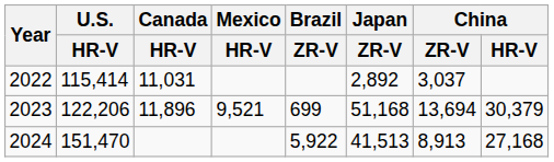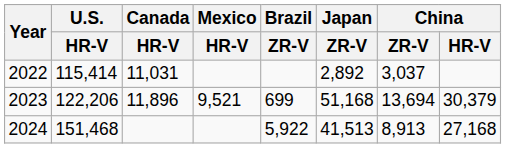 <table class="wikitable">
 <tr>
 <th rowspan="2">Year</th>
 <th>U.S.</th>
 <th>Canada</th>
 <th>Mexico</th>
 <th>Brazil</th>
 <th>Japan</th>
 <th colspan="2">China</th>
 </tr>
 <tr>
 <th>HR-V</th>
 <th>HR-V</th>
 <th>HR-V</th>
 <th>ZR-V</th>
 <th>ZR-V</th>
 <th>ZR-V</th>
 <th>HR-V</th>
 </tr>
 <tr>
 <td>2022</td>
 <td>115,414</td>
 <td>11,031</td>
 <td></td>
 <td></td>
 <td>2,892</td>
 <td>3,037</td>
 <td></td>
 </tr>
 <tr>
 <td>2023</td>
 <td>122,206</td>
 <td>11,896</td>
 <td>9,521</td>
 <td>699</td>
 <td>51,168</td>
 <td>13,694</td>
 <td>30,379</td>
 </tr>
 <tr>
 <td>2024</td>
-<td>151,470</td>
+<td>151,468</td>
 <td></td>
 <td></td>
 <td>5,922</td>
 <td>41,513</td>
 <td>8,913</td>
 <td>27,168</td>
 </tr>
 </table>
